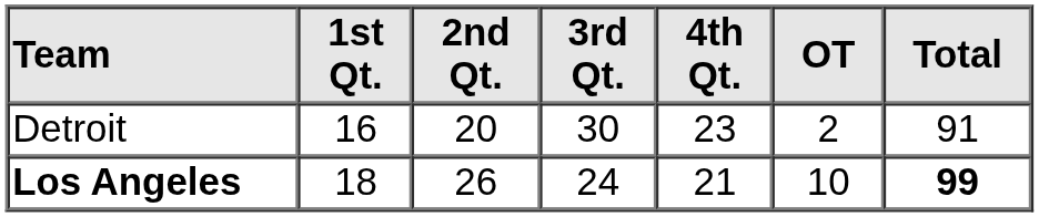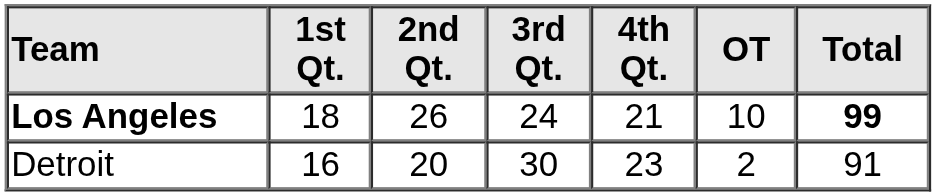 <table border=1 cellspacing=0 width=425 style="margin-left:3em;">
 <tr style="text-align:center; background-color:#e6e6e6;">
 <th align=left width=16%>Team</th>
 <th width=6%>1st Qt.</th>
 <th width=6%>2nd Qt.</th>
 <th width=6%>3rd Qt.</th>
 <th width=6%>4th Qt.</th>
 <th width=6%>OT</th>
 <th width=6%>Total</th>
 </tr>
 <tr style="text-align:center;">
+<td align=left><strong>Los Angeles</strong></td>
+<td>18</td>
+<td>26</td>
+<td>24</td>
+<td>21</td>
+<td>10</td>
+<td><strong>99</strong></td>
+</tr>
+<tr style="text-align:center;">
 <td align=left>Detroit</td>
 <td>16</td>
 <td>20</td>
 <td>30</td>
 <td>23</td>
 <td>2</td>
 <td>91</td>
 </tr>
 <tr style="text-align:center;">
-<td align=left><strong>Los Angeles</strong></td>
-<td>18</td>
-<td>26</td>
-<td>24</td>
-<td>21</td>
-<td>10</td>
-<td><strong>99</strong></td>
-</tr>
-<tr style="text-align:center;">
 </tr>
 </table>
